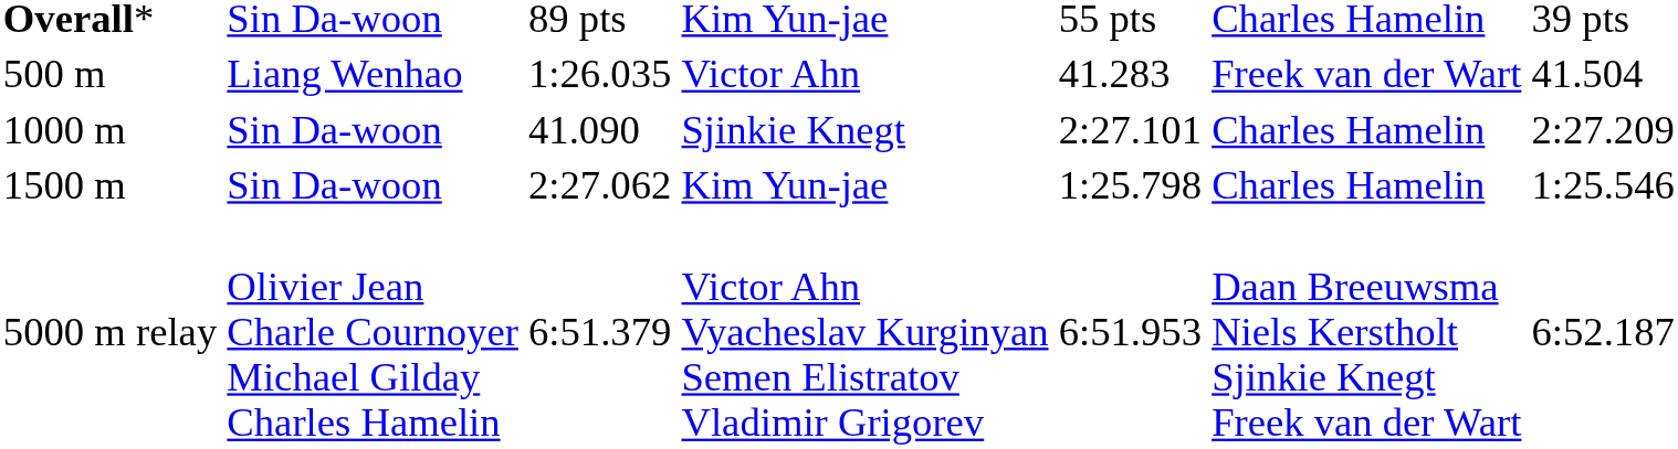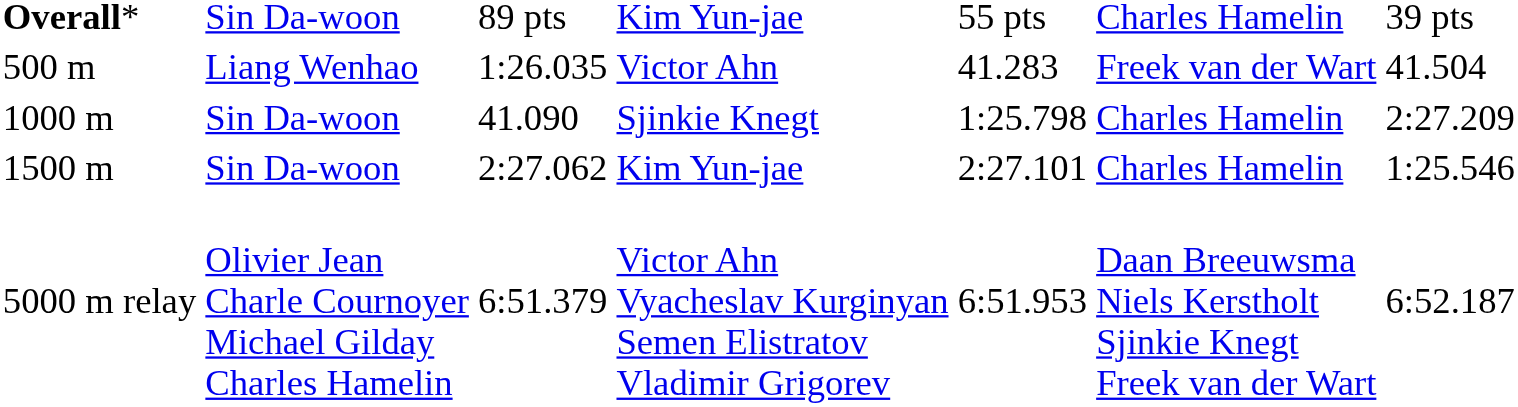 <table>
 <tr>
 <td><strong>Overall</strong>*</td>
 <td><a href='#'>Sin Da-woon</a><br></td>
 <td>89 pts</td>
 <td><a href='#'>Kim Yun-jae</a><br></td>
 <td>55 pts</td>
 <td><a href='#'>Charles Hamelin</a><br></td>
 <td>39 pts</td>
 </tr>
 <tr>
 <td>500 m</td>
 <td><a href='#'>Liang Wenhao</a><br></td>
 <td>1:26.035</td>
 <td><a href='#'>Victor Ahn</a><br></td>
 <td>41.283</td>
 <td><a href='#'>Freek van der Wart</a><br></td>
 <td>41.504</td>
 </tr>
 <tr>
 <td>1000 m</td>
 <td><a href='#'>Sin Da-woon</a><br></td>
 <td>41.090</td>
 <td><a href='#'>Sjinkie Knegt</a><br></td>
-<td>2:27.101</td>
+<td>1:25.798</td>
 <td><a href='#'>Charles Hamelin</a><br></td>
 <td>2:27.209</td>
 </tr>
 <tr>
 <td>1500 m</td>
 <td><a href='#'>Sin Da-woon</a><br></td>
 <td>2:27.062</td>
 <td><a href='#'>Kim Yun-jae</a><br></td>
-<td>1:25.798</td>
+<td>2:27.101</td>
 <td><a href='#'>Charles Hamelin</a><br></td>
 <td>1:25.546</td>
 </tr>
 <tr>
 <td>5000 m relay</td>
 <td><br><a href='#'>Olivier Jean</a><br><a href='#'>Charle Cournoyer</a><br><a href='#'>Michael Gilday</a><br><a href='#'>Charles Hamelin</a></td>
 <td>6:51.379</td>
 <td><br><a href='#'>Victor Ahn</a><br><a href='#'>Vyacheslav Kurginyan</a><br><a href='#'>Semen Elistratov</a><br><a href='#'>Vladimir Grigorev</a></td>
 <td>6:51.953</td>
 <td><br><a href='#'>Daan Breeuwsma</a><br><a href='#'>Niels Kerstholt</a><br><a href='#'>Sjinkie Knegt</a><br><a href='#'>Freek van der Wart</a></td>
 <td>6:52.187</td>
 </tr>
 </table>
